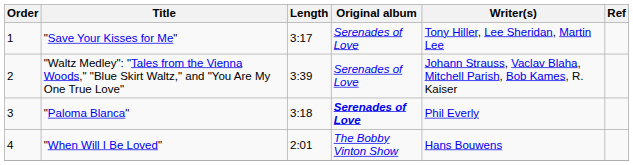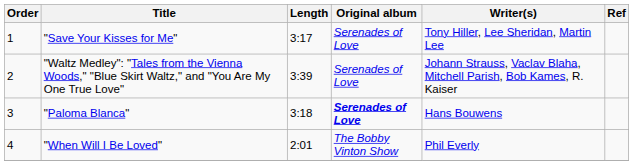 <table class="wikitable">
 <tr>
 <th>Order</th>
 <th>Title</th>
 <th>Length</th>
 <th>Original album</th>
 <th>Writer(s)</th>
 <th>Ref</th>
 </tr>
 <tr>
 <td>1</td>
 <td>"<a href='#'>Save Your Kisses for Me</a>"</td>
 <td>3:17</td>
 <td><em><a href='#'>Serenades of Love</a></em></td>
 <td><a href='#'>Tony Hiller</a>, <a href='#'>Lee Sheridan</a>, <a href='#'>Martin Lee</a></td>
 <td></td>
 </tr>
 <tr>
 <td>2</td>
 <td>"Waltz Medley": "<a href='#'>Tales from the Vienna Woods</a>," "Blue Skirt Waltz," and "You Are My One True Love"</td>
 <td>3:39</td>
 <td><em><a href='#'>Serenades of Love</a></em></td>
 <td><a href='#'>Johann Strauss</a>, <a href='#'>Vaclav Blaha</a>, <a href='#'>Mitchell Parish</a>, <a href='#'>Bob Kames</a>, R. Kaiser</td>
 <td></td>
 </tr>
 <tr>
 <td>3</td>
 <td>"<a href='#'>Paloma Blanca</a>"</td>
 <td>3:18</td>
 <td><strong><em><a href='#'>Serenades of Love</a></em></strong></td>
-<td><a href='#'>Phil Everly</a></td>
+<td><a href='#'>Hans Bouwens</a></td>
 <td></td>
 </tr>
 <tr>
 <td>4</td>
 <td>"<a href='#'>When Will I Be Loved</a>"</td>
 <td>2:01</td>
 <td><em><a href='#'>The Bobby Vinton Show</a></em></td>
-<td><a href='#'>Hans Bouwens</a></td>
+<td><a href='#'>Phil Everly</a></td>
 <td></td>
 </tr>
 <tr>
 </tr>
 </table>
